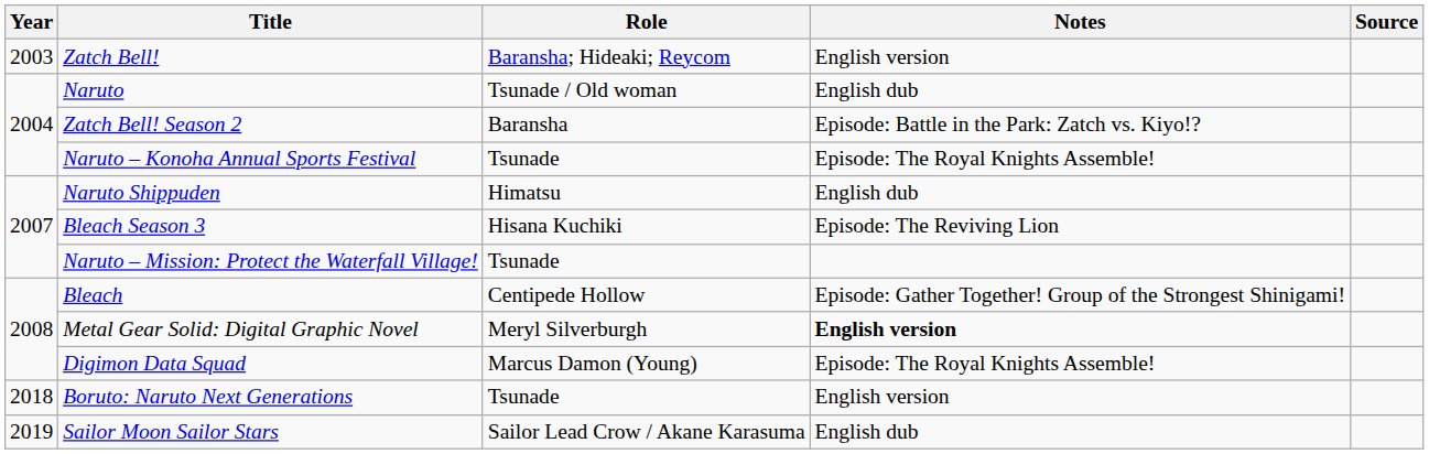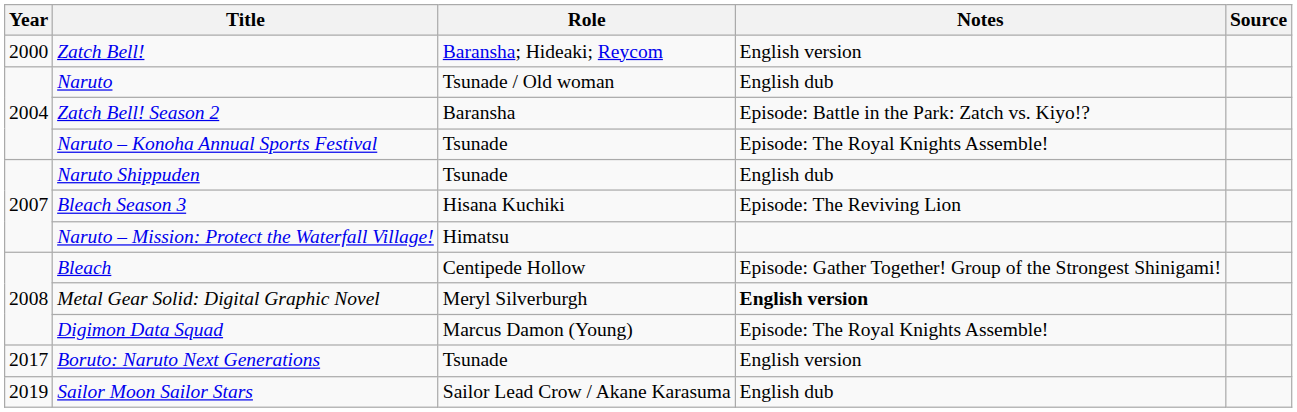 <table class="wikitable sortable plainrowheaders">
 <tr>
 <th>Year</th>
 <th>Title</th>
 <th>Role</th>
 <th class="unsortable">Notes</th>
 <th class="unsortable">Source</th>
 </tr>
 <tr>
-<td>2003</td>
+<td>2000</td>
 <td><em><a href='#'>Zatch Bell!</a></em></td>
 <td><a href='#'>Baransha</a>; Hideaki; <a href='#'>Reycom</a></td>
 <td>English version</td>
 <td></td>
 </tr>
 <tr>
 <td rowspan="3">2004</td>
 <td><em><a href='#'>Naruto</a></em></td>
 <td>Tsunade / Old woman</td>
 <td>English dub</td>
 <td></td>
 </tr>
 <tr>
 <td><em><a href='#'>Zatch Bell! Season 2</a></em></td>
 <td>Baransha</td>
 <td>Episode: Battle in the Park: Zatch vs. Kiyo!?</td>
 <td></td>
 </tr>
 <tr>
 <td><em><a href='#'>Naruto – Konoha Annual Sports Festival</a></em></td>
 <td>Tsunade</td>
 <td>Episode: The Royal Knights Assemble!</td>
 <td></td>
 </tr>
 <tr>
 <td rowspan="3">2007</td>
 <td><em><a href='#'>Naruto Shippuden</a></em></td>
-<td>Himatsu</td>
+<td>Tsunade</td>
 <td>English dub</td>
 <td></td>
 </tr>
 <tr>
 <td><em><a href='#'>Bleach Season 3</a></em></td>
 <td>Hisana Kuchiki</td>
 <td>Episode: The Reviving Lion</td>
 <td></td>
 </tr>
 <tr>
 <td><em><a href='#'>Naruto – Mission: Protect the Waterfall Village!</a></em></td>
-<td>Tsunade</td>
+<td>Himatsu</td>
 <td></td>
 <td></td>
 </tr>
 <tr>
 <td rowspan="3">2008</td>
 <td><em><a href='#'>Bleach</a></em></td>
 <td>Centipede Hollow</td>
 <td>Episode: Gather Together! Group of the Strongest Shinigami!</td>
 <td></td>
 </tr>
 <tr>
 <td><em>Metal Gear Solid: Digital Graphic Novel</em></td>
 <td>Meryl Silverburgh</td>
 <td><strong>English version</strong></td>
 <td></td>
 </tr>
 <tr>
 <td><em><a href='#'>Digimon Data Squad</a></em></td>
 <td>Marcus Damon (Young)</td>
 <td>Episode: The Royal Knights Assemble!</td>
 <td></td>
 </tr>
 <tr>
-<td>2018</td>
+<td>2017</td>
 <td><em><a href='#'>Boruto: Naruto Next Generations</a></em></td>
 <td>Tsunade</td>
 <td>English version</td>
 <td></td>
 </tr>
 <tr>
 <td>2019</td>
 <td><em><a href='#'>Sailor Moon Sailor Stars</a></em></td>
 <td>Sailor Lead Crow / Akane Karasuma</td>
 <td>English dub</td>
 <td></td>
 </tr>
 </table>
